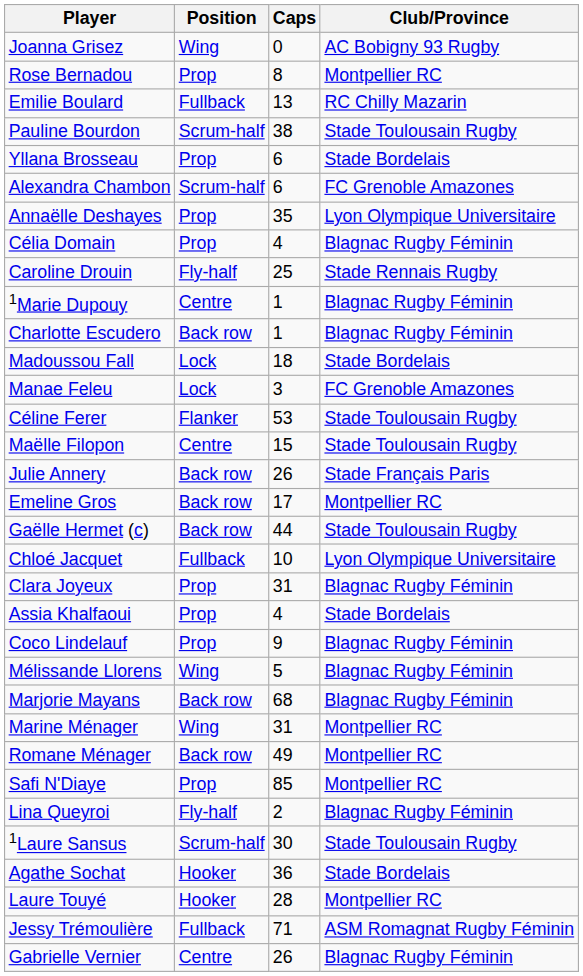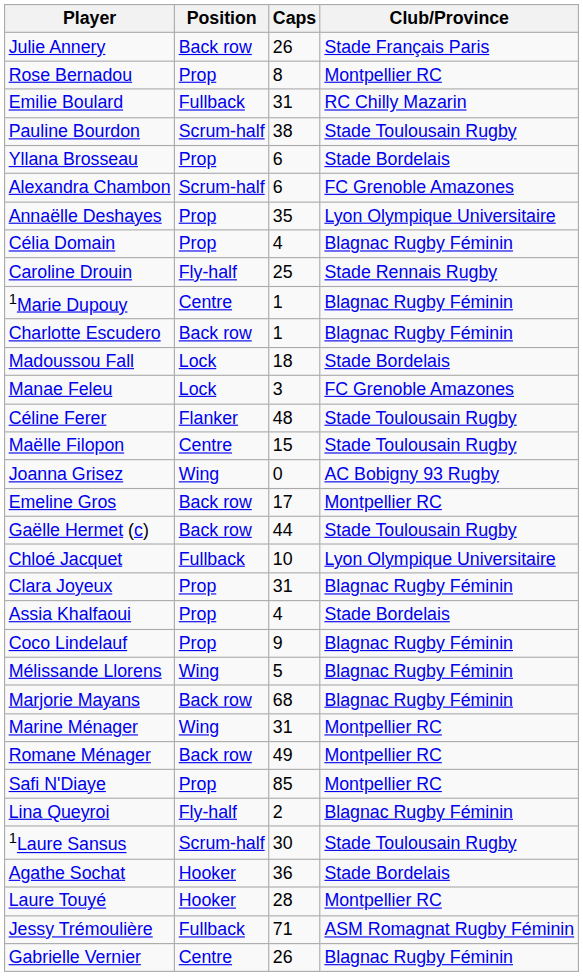 <table class="wikitable sortable">
 <tr>
 <th>Player</th>
 <th>Position</th>
 <th>Caps</th>
 <th>Club/Province</th>
 </tr>
 <tr>
-<td><a href='#'>Joanna Grisez</a></td>
-<td><a href='#'>Wing</a></td>
-<td>0</td>
-<td> <a href='#'>AC Bobigny 93 Rugby</a></td>
+<td><a href='#'>Julie Annery</a></td>
+<td><a href='#'>Back row</a></td>
+<td>26</td>
+<td> <a href='#'>Stade Français Paris</a></td>
 </tr>
 <tr>
 <td><a href='#'>Rose Bernadou</a></td>
 <td><a href='#'>Prop</a></td>
 <td>8</td>
 <td> <a href='#'>Montpellier RC</a></td>
 </tr>
 <tr>
 <td><a href='#'>Emilie Boulard</a></td>
 <td><a href='#'>Fullback</a></td>
-<td>13</td>
+<td>31</td>
 <td> <a href='#'>RC Chilly Mazarin</a></td>
 </tr>
 <tr>
 <td><a href='#'>Pauline Bourdon</a></td>
 <td><a href='#'>Scrum-half</a></td>
 <td>38</td>
 <td> <a href='#'>Stade Toulousain Rugby</a></td>
 </tr>
 <tr>
 <td><a href='#'>Yllana Brosseau</a></td>
 <td><a href='#'>Prop</a></td>
 <td>6</td>
 <td> <a href='#'>Stade Bordelais</a></td>
 </tr>
 <tr>
 <td><a href='#'>Alexandra Chambon</a></td>
 <td><a href='#'>Scrum-half</a></td>
 <td>6</td>
 <td> <a href='#'>FC Grenoble Amazones</a></td>
 </tr>
 <tr>
 <td><a href='#'>Annaëlle Deshayes</a></td>
 <td><a href='#'>Prop</a></td>
 <td>35</td>
 <td> <a href='#'>Lyon Olympique Universitaire</a></td>
 </tr>
 <tr>
 <td><a href='#'>Célia Domain</a></td>
 <td><a href='#'>Prop</a></td>
 <td>4</td>
 <td> <a href='#'>Blagnac Rugby Féminin</a></td>
 </tr>
 <tr>
 <td><a href='#'>Caroline Drouin</a></td>
 <td><a href='#'>Fly-half</a></td>
 <td>25</td>
 <td> <a href='#'>Stade Rennais Rugby</a></td>
 </tr>
 <tr>
 <td><sup>1</sup><a href='#'>Marie Dupouy</a></td>
 <td><a href='#'>Centre</a></td>
 <td>1</td>
 <td> <a href='#'>Blagnac Rugby Féminin</a></td>
 </tr>
 <tr>
 <td><a href='#'>Charlotte Escudero</a></td>
 <td><a href='#'>Back row</a></td>
 <td>1</td>
 <td> <a href='#'>Blagnac Rugby Féminin</a></td>
 </tr>
 <tr>
 <td><a href='#'>Madoussou Fall</a></td>
 <td><a href='#'>Lock</a></td>
 <td>18</td>
 <td> <a href='#'>Stade Bordelais</a></td>
 </tr>
 <tr>
 <td><a href='#'>Manae Feleu</a></td>
 <td><a href='#'>Lock</a></td>
 <td>3</td>
 <td> <a href='#'>FC Grenoble Amazones</a></td>
 </tr>
 <tr>
 <td><a href='#'>Céline Ferer</a></td>
 <td><a href='#'>Flanker</a></td>
-<td>53</td>
+<td>48</td>
 <td> <a href='#'>Stade Toulousain Rugby</a></td>
 </tr>
 <tr>
 <td><a href='#'>Maëlle Filopon</a></td>
 <td><a href='#'>Centre</a></td>
 <td>15</td>
 <td> <a href='#'>Stade Toulousain Rugby</a></td>
 </tr>
 <tr>
-<td><a href='#'>Julie Annery</a></td>
-<td><a href='#'>Back row</a></td>
-<td>26</td>
-<td> <a href='#'>Stade Français Paris</a></td>
+<td><a href='#'>Joanna Grisez</a></td>
+<td><a href='#'>Wing</a></td>
+<td>0</td>
+<td> <a href='#'>AC Bobigny 93 Rugby</a></td>
 </tr>
 <tr>
 <td><a href='#'>Emeline Gros</a></td>
 <td><a href='#'>Back row</a></td>
 <td>17</td>
 <td> <a href='#'>Montpellier RC</a></td>
 </tr>
 <tr>
 <td><a href='#'>Gaëlle Hermet</a> (<a href='#'>c</a>)</td>
 <td><a href='#'>Back row</a></td>
 <td>44</td>
 <td> <a href='#'>Stade Toulousain Rugby</a></td>
 </tr>
 <tr>
 <td><a href='#'>Chloé Jacquet</a></td>
 <td><a href='#'>Fullback</a></td>
 <td>10</td>
 <td> <a href='#'>Lyon Olympique Universitaire</a></td>
 </tr>
 <tr>
 <td><a href='#'>Clara Joyeux</a></td>
 <td><a href='#'>Prop</a></td>
 <td>31</td>
 <td> <a href='#'>Blagnac Rugby Féminin</a></td>
 </tr>
 <tr>
 <td><a href='#'>Assia Khalfaoui</a></td>
 <td><a href='#'>Prop</a></td>
 <td>4</td>
 <td> <a href='#'>Stade Bordelais</a></td>
 </tr>
 <tr>
 <td><a href='#'>Coco Lindelauf</a></td>
 <td><a href='#'>Prop</a></td>
 <td>9</td>
 <td> <a href='#'>Blagnac Rugby Féminin</a></td>
 </tr>
 <tr>
 <td><a href='#'>Mélissande Llorens</a></td>
 <td><a href='#'>Wing</a></td>
 <td>5</td>
 <td> <a href='#'>Blagnac Rugby Féminin</a></td>
 </tr>
 <tr>
 <td><a href='#'>Marjorie Mayans</a></td>
 <td><a href='#'>Back row</a></td>
 <td>68</td>
 <td> <a href='#'>Blagnac Rugby Féminin</a></td>
 </tr>
 <tr>
 <td><a href='#'>Marine Ménager</a></td>
 <td><a href='#'>Wing</a></td>
 <td>31</td>
 <td> <a href='#'>Montpellier RC</a></td>
 </tr>
 <tr>
 <td><a href='#'>Romane Ménager</a></td>
 <td><a href='#'>Back row</a></td>
 <td>49</td>
 <td> <a href='#'>Montpellier RC</a></td>
 </tr>
 <tr>
 <td><a href='#'>Safi N'Diaye</a></td>
 <td><a href='#'>Prop</a></td>
 <td>85</td>
 <td> <a href='#'>Montpellier RC</a></td>
 </tr>
 <tr>
 <td><a href='#'>Lina Queyroi</a></td>
 <td><a href='#'>Fly-half</a></td>
 <td>2</td>
 <td> <a href='#'>Blagnac Rugby Féminin</a></td>
 </tr>
 <tr>
 <td><sup>1</sup><a href='#'>Laure Sansus</a></td>
 <td><a href='#'>Scrum-half</a></td>
 <td>30</td>
 <td> <a href='#'>Stade Toulousain Rugby</a></td>
 </tr>
 <tr>
 <td><a href='#'>Agathe Sochat</a></td>
 <td><a href='#'>Hooker</a></td>
 <td>36</td>
 <td> <a href='#'>Stade Bordelais</a></td>
 </tr>
 <tr>
 <td><a href='#'>Laure Touyé</a></td>
 <td><a href='#'>Hooker</a></td>
 <td>28</td>
 <td> <a href='#'>Montpellier RC</a></td>
 </tr>
 <tr>
 <td><a href='#'>Jessy Trémoulière</a></td>
 <td><a href='#'>Fullback</a></td>
 <td>71</td>
 <td> <a href='#'>ASM Romagnat Rugby Féminin</a></td>
 </tr>
 <tr>
 <td><a href='#'>Gabrielle Vernier</a></td>
 <td><a href='#'>Centre</a></td>
 <td>26</td>
 <td> <a href='#'>Blagnac Rugby Féminin</a></td>
 </tr>
 </table>
